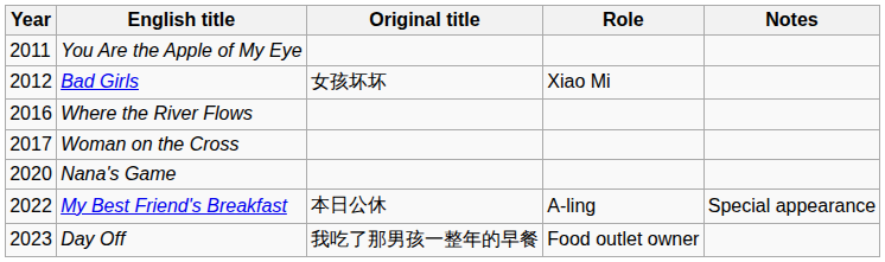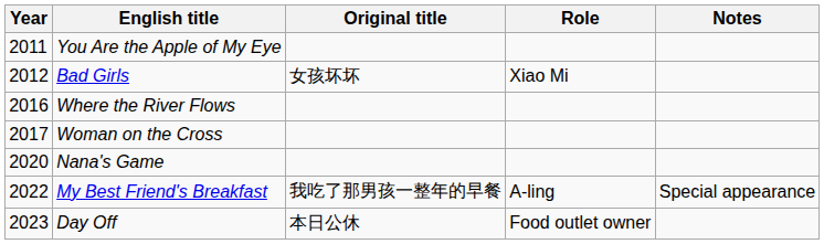 <table class="wikitable sortable">
 <tr>
 <th>Year</th>
 <th>English title</th>
 <th>Original title</th>
 <th>Role</th>
 <th class="unsortable">Notes</th>
 </tr>
 <tr>
 <td>2011</td>
 <td><em>You Are the Apple of My Eye</em></td>
 <td></td>
 <td></td>
 <td></td>
 </tr>
 <tr>
 <td>2012</td>
 <td><em><a href='#'>Bad Girls</a></em></td>
 <td>女孩坏坏</td>
 <td>Xiao Mi</td>
 <td></td>
 </tr>
 <tr>
 <td>2016</td>
 <td><em>Where the River Flows</em></td>
 <td></td>
 <td></td>
 <td></td>
 </tr>
 <tr>
 <td>2017</td>
 <td><em>Woman on the Cross</em></td>
 <td></td>
 <td></td>
 <td></td>
 </tr>
 <tr>
 <td>2020</td>
 <td><em>Nana's Game</em></td>
 <td></td>
 <td></td>
 <td></td>
 </tr>
 <tr>
 <td>2022</td>
 <td><em><a href='#'>My Best Friend's Breakfast</a></em></td>
-<td>本日公休</td>
+<td>我吃了那男孩一整年的早餐</td>
 <td>A-ling</td>
 <td>Special appearance</td>
 </tr>
 <tr>
 <td>2023</td>
 <td><em>Day Off</em></td>
-<td>我吃了那男孩一整年的早餐</td>
+<td>本日公休</td>
 <td>Food outlet owner</td>
 <td></td>
 </tr>
 </table>
